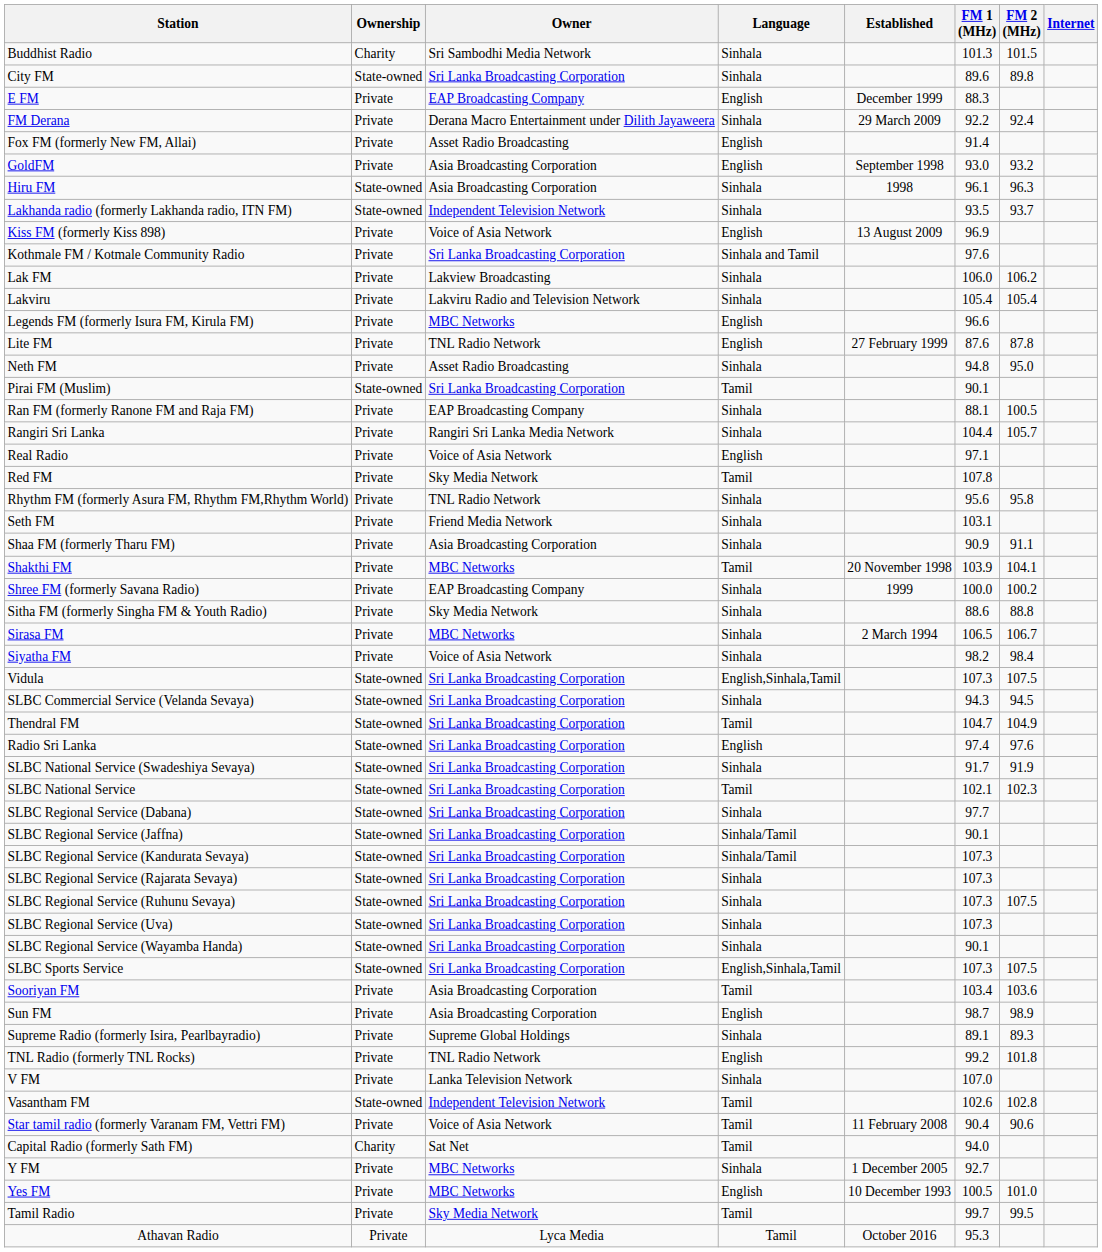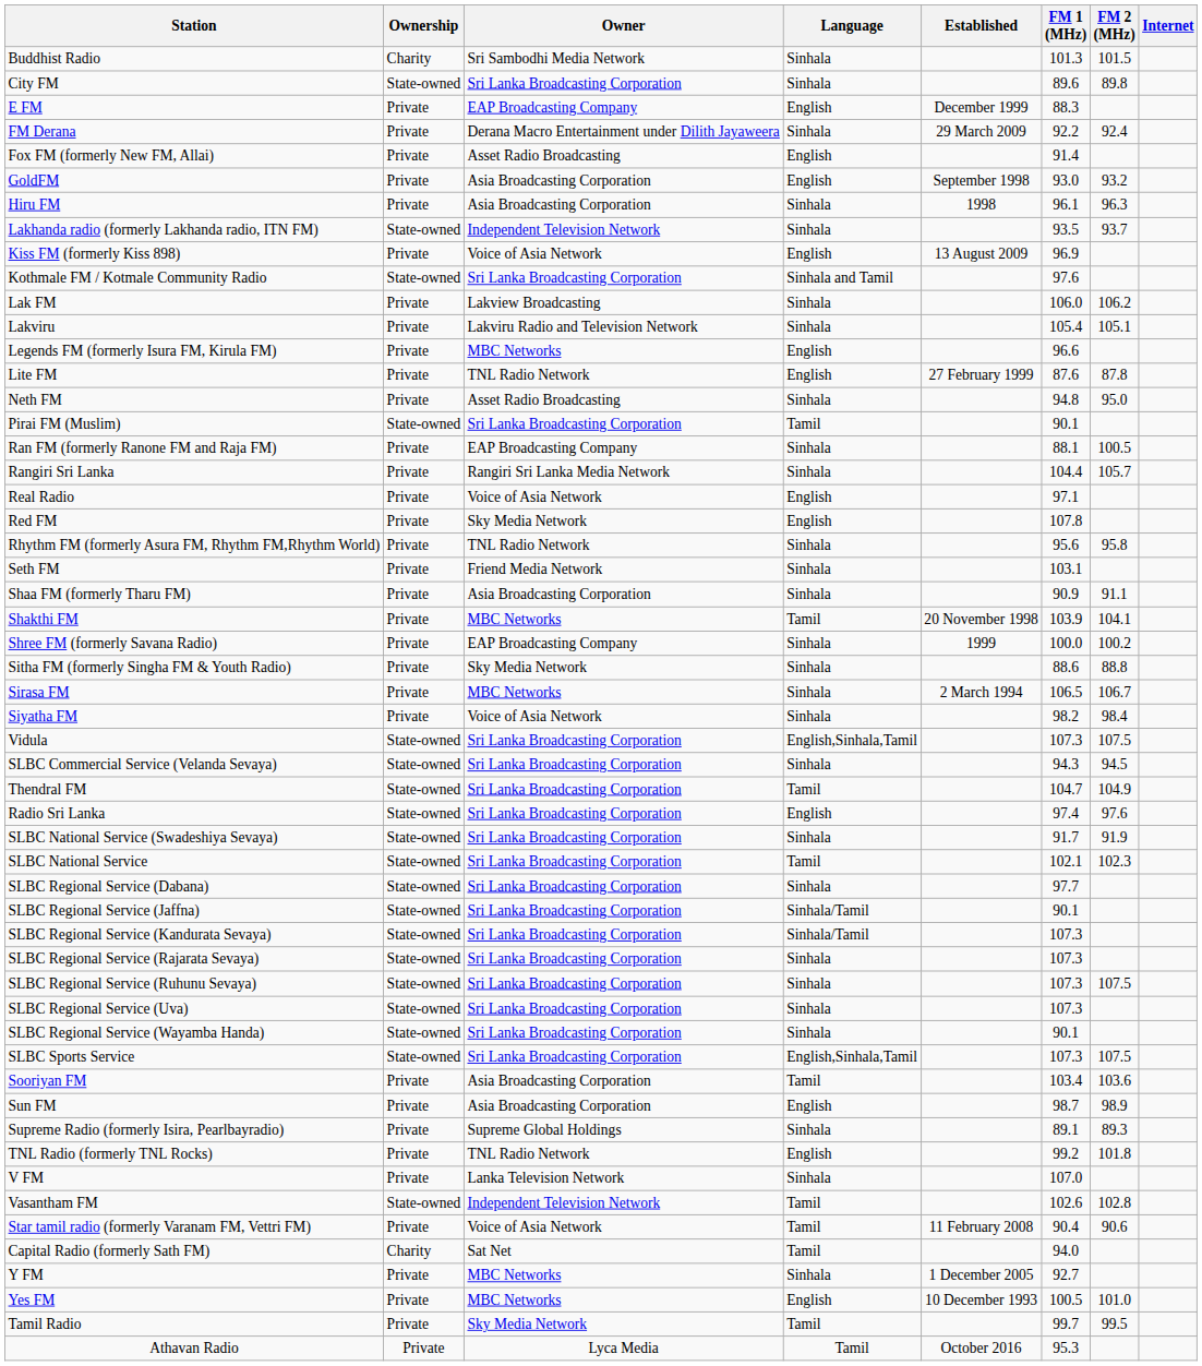 <table class="wikitable sortable static-row-numbers static-row-header-text"  mw- mw-" style="text-align:center; font-size:95%">
 <tr>
 <th>Station</th>
 <th>Ownership</th>
 <th>Owner</th>
 <th>Language</th>
 <th>Established</th>
 <th><a href='#'>FM</a> 1<br>(MHz)</th>
 <th><a href='#'>FM</a> 2<br>(MHz)</th>
 <th><a href='#'>Internet</a></th>
 </tr>
 <tr>
 <td align="left">Buddhist Radio</td>
 <td align="left">Charity</td>
 <td align="left">Sri Sambodhi Media Network</td>
 <td align="left">Sinhala</td>
 <td></td>
 <td>101.3</td>
 <td>101.5</td>
 <td></td>
 </tr>
 <tr>
 <td align="left">City FM</td>
 <td align="left">State-owned</td>
 <td align="left"><a href='#'>Sri Lanka Broadcasting Corporation</a></td>
 <td align="left">Sinhala</td>
 <td></td>
 <td>89.6</td>
 <td>89.8</td>
 <td></td>
 </tr>
 <tr>
 <td align="left"><a href='#'>E FM</a></td>
 <td align="left">Private</td>
 <td align="left"><a href='#'>EAP Broadcasting Company</a></td>
 <td align="left">English</td>
 <td>December 1999</td>
 <td>88.3</td>
 <td></td>
 <td></td>
 </tr>
 <tr>
 <td align="left"><a href='#'>FM Derana</a></td>
 <td align="left">Private</td>
 <td align="left">Derana Macro Entertainment under <a href='#'>Dilith Jayaweera</a></td>
 <td align="left">Sinhala</td>
 <td>29 March 2009</td>
 <td>92.2</td>
 <td>92.4</td>
 <td></td>
 </tr>
 <tr>
 <td align="left">Fox FM (formerly New FM, Allai)</td>
 <td align="left">Private</td>
 <td align="left">Asset Radio Broadcasting</td>
 <td align="left">English</td>
 <td></td>
 <td>91.4</td>
 <td></td>
 <td></td>
 </tr>
 <tr>
 <td align="left"><a href='#'>GoldFM</a></td>
 <td align="left">Private</td>
 <td align="left">Asia Broadcasting Corporation</td>
 <td align="left">English</td>
 <td>September 1998</td>
 <td>93.0</td>
 <td>93.2</td>
 <td></td>
 </tr>
 <tr>
 <td align="left"><a href='#'>Hiru FM</a></td>
-<td align="left">State-owned</td>
+<td align="left">Private</td>
 <td align="left">Asia Broadcasting Corporation</td>
 <td align="left">Sinhala</td>
 <td>1998</td>
 <td>96.1</td>
 <td>96.3</td>
 <td></td>
 </tr>
 <tr>
 <td align="left"><a href='#'>Lakhanda radio</a> (formerly Lakhanda radio, ITN FM)</td>
 <td align="left">State-owned</td>
 <td align="left"><a href='#'>Independent Television Network</a></td>
 <td align="left">Sinhala</td>
 <td></td>
 <td>93.5</td>
 <td>93.7</td>
 <td></td>
 </tr>
 <tr>
 <td align="left"><a href='#'>Kiss FM</a> (formerly Kiss 898)</td>
 <td align="left">Private</td>
 <td align="left">Voice of Asia Network</td>
 <td align="left">English</td>
 <td>13 August 2009</td>
 <td>96.9</td>
 <td></td>
 <td></td>
 </tr>
 <tr>
 <td align="left">Kothmale FM / Kotmale Community Radio</td>
-<td align="left">Private</td>
+<td align="left">State-owned</td>
 <td align="left"><a href='#'>Sri Lanka Broadcasting Corporation</a></td>
 <td align="left">Sinhala and Tamil</td>
 <td></td>
 <td>97.6</td>
 <td></td>
 <td></td>
 </tr>
 <tr>
 <td align="left">Lak FM</td>
 <td align="left">Private</td>
 <td align="left">Lakview Broadcasting</td>
 <td align="left">Sinhala</td>
 <td></td>
 <td>106.0</td>
 <td>106.2</td>
 <td></td>
 </tr>
 <tr>
 <td align="left">Lakviru</td>
 <td align="left">Private</td>
 <td align="left">Lakviru Radio and Television Network</td>
 <td align="left">Sinhala</td>
 <td></td>
 <td>105.4</td>
-<td>105.4</td>
+<td>105.1</td>
 <td></td>
 </tr>
 <tr>
 <td align="left">Legends FM (formerly Isura FM, Kirula FM)</td>
 <td align="left">Private</td>
 <td align="left"><a href='#'>MBC Networks</a></td>
 <td align="left">English</td>
 <td></td>
 <td>96.6</td>
 <td></td>
 <td></td>
 </tr>
 <tr>
 <td align="left">Lite FM</td>
 <td align="left">Private</td>
 <td align="left">TNL Radio Network</td>
 <td align="left">English</td>
 <td>27 February 1999</td>
 <td>87.6</td>
 <td>87.8</td>
 <td></td>
 </tr>
 <tr>
 <td align="left">Neth FM</td>
 <td align="left">Private</td>
 <td align="left">Asset Radio Broadcasting</td>
 <td align="left">Sinhala</td>
 <td></td>
 <td>94.8</td>
 <td>95.0</td>
 <td></td>
 </tr>
 <tr>
 <td align="left">Pirai FM (Muslim)</td>
 <td align="left">State-owned</td>
 <td align="left"><a href='#'>Sri Lanka Broadcasting Corporation</a></td>
 <td align="left">Tamil</td>
 <td></td>
 <td>90.1</td>
 <td></td>
 <td></td>
 </tr>
 <tr>
 <td align="left">Ran FM (formerly Ranone FM and Raja FM)</td>
 <td align="left">Private</td>
 <td align="left">EAP Broadcasting Company</td>
 <td align="left">Sinhala</td>
 <td></td>
 <td>88.1</td>
 <td>100.5</td>
 <td></td>
 </tr>
 <tr>
 <td align="left">Rangiri Sri Lanka</td>
 <td align="left">Private</td>
 <td align="left">Rangiri Sri Lanka Media Network</td>
 <td align="left">Sinhala</td>
 <td></td>
 <td>104.4</td>
 <td>105.7</td>
 <td></td>
 </tr>
 <tr>
 <td align="left">Real Radio</td>
 <td align="left">Private</td>
 <td align="left">Voice of Asia Network</td>
 <td align="left">English</td>
 <td></td>
 <td>97.1</td>
 <td></td>
 <td></td>
 </tr>
 <tr>
 <td align="left">Red FM</td>
 <td align="left">Private</td>
 <td align="left">Sky Media Network</td>
-<td align="left">Tamil</td>
+<td align="left">English</td>
 <td></td>
 <td>107.8</td>
 <td></td>
 <td></td>
 </tr>
 <tr>
 <td align="left">Rhythm FM (formerly Asura FM, Rhythm FM,Rhythm World)</td>
 <td align="left">Private</td>
 <td align="left">TNL Radio Network</td>
 <td align="left">Sinhala</td>
 <td></td>
 <td>95.6</td>
 <td>95.8</td>
 <td></td>
 </tr>
 <tr>
 <td align="left">Seth FM</td>
 <td align="left">Private</td>
 <td align="left">Friend Media Network</td>
 <td align="left">Sinhala</td>
 <td></td>
 <td>103.1</td>
 <td></td>
 <td></td>
 </tr>
 <tr>
 <td align="left">Shaa FM (formerly Tharu FM)</td>
 <td align="left">Private</td>
 <td align="left">Asia Broadcasting Corporation</td>
 <td align="left">Sinhala</td>
 <td></td>
 <td>90.9</td>
 <td>91.1</td>
 <td></td>
 </tr>
 <tr>
 <td align="left"><a href='#'>Shakthi FM</a></td>
 <td align="left">Private</td>
 <td align="left"><a href='#'>MBC Networks</a></td>
 <td align="left">Tamil</td>
 <td>20 November 1998</td>
 <td>103.9</td>
 <td>104.1</td>
 <td></td>
 </tr>
 <tr>
 <td align="left"><a href='#'>Shree FM</a> (formerly Savana Radio)</td>
 <td align="left">Private</td>
 <td align="left">EAP Broadcasting Company</td>
 <td align="left">Sinhala</td>
 <td>1999</td>
 <td>100.0</td>
 <td>100.2</td>
 <td></td>
 </tr>
 <tr>
 <td align="left">Sitha FM (formerly Singha FM & Youth Radio)</td>
 <td align="left">Private</td>
 <td align="left">Sky Media Network</td>
 <td align="left">Sinhala</td>
 <td></td>
 <td>88.6</td>
 <td>88.8</td>
 <td></td>
 </tr>
 <tr>
 <td align="left"><a href='#'>Sirasa FM</a></td>
 <td align="left">Private</td>
 <td align="left"><a href='#'>MBC Networks</a></td>
 <td align="left">Sinhala</td>
 <td>2 March 1994</td>
 <td>106.5</td>
 <td>106.7</td>
 <td></td>
 </tr>
 <tr>
 <td align="left"><a href='#'>Siyatha FM</a></td>
 <td align="left">Private</td>
 <td align="left">Voice of Asia Network</td>
 <td align="left">Sinhala</td>
 <td></td>
 <td>98.2</td>
 <td>98.4</td>
 <td></td>
 </tr>
 <tr>
 <td align="left">Vidula</td>
 <td align="left">State-owned</td>
 <td align="left"><a href='#'>Sri Lanka Broadcasting Corporation</a></td>
 <td align="left">English,Sinhala,Tamil<br></td>
 <td></td>
 <td>107.3</td>
 <td>107.5</td>
 <td></td>
 </tr>
 <tr>
 <td align="left">SLBC Commercial Service (Velanda Sevaya)</td>
 <td align="left">State-owned</td>
 <td align="left"><a href='#'>Sri Lanka Broadcasting Corporation</a></td>
 <td align="left">Sinhala</td>
 <td></td>
 <td>94.3</td>
 <td>94.5</td>
 <td></td>
 </tr>
 <tr>
 <td align="left">Thendral FM</td>
 <td align="left">State-owned</td>
 <td align="left"><a href='#'>Sri Lanka Broadcasting Corporation</a></td>
 <td align="left">Tamil</td>
 <td></td>
 <td>104.7</td>
 <td>104.9</td>
 <td></td>
 </tr>
 <tr>
 <td align="left">Radio Sri Lanka</td>
 <td align="left">State-owned</td>
 <td align="left"><a href='#'>Sri Lanka Broadcasting Corporation</a></td>
 <td align="left">English</td>
 <td></td>
 <td>97.4</td>
 <td>97.6</td>
 <td></td>
 </tr>
 <tr>
 <td align="left">SLBC National Service (Swadeshiya Sevaya)</td>
 <td align="left">State-owned</td>
 <td align="left"><a href='#'>Sri Lanka Broadcasting Corporation</a></td>
 <td align="left">Sinhala</td>
 <td></td>
 <td>91.7</td>
 <td>91.9</td>
 <td></td>
 </tr>
 <tr>
 <td align="left">SLBC National Service</td>
 <td align="left">State-owned</td>
 <td align="left"><a href='#'>Sri Lanka Broadcasting Corporation</a></td>
 <td align="left">Tamil</td>
 <td></td>
 <td>102.1</td>
 <td>102.3</td>
 <td></td>
 </tr>
 <tr>
 <td align="left">SLBC Regional Service (Dabana)</td>
 <td align="left">State-owned</td>
 <td align="left"><a href='#'>Sri Lanka Broadcasting Corporation</a></td>
 <td align="left">Sinhala</td>
 <td></td>
 <td>97.7</td>
 <td></td>
 <td></td>
 </tr>
 <tr>
 <td align="left">SLBC Regional Service (Jaffna)</td>
 <td align="left">State-owned</td>
 <td align="left"><a href='#'>Sri Lanka Broadcasting Corporation</a></td>
 <td align="left">Sinhala/Tamil</td>
 <td></td>
 <td>90.1</td>
 <td></td>
 <td></td>
 </tr>
 <tr>
 <td align="left">SLBC Regional Service (Kandurata Sevaya)</td>
 <td align="left">State-owned</td>
 <td align="left"><a href='#'>Sri Lanka Broadcasting Corporation</a></td>
 <td align="left">Sinhala/Tamil</td>
 <td></td>
 <td>107.3</td>
 <td></td>
 <td></td>
 </tr>
 <tr>
 <td align="left">SLBC Regional Service (Rajarata Sevaya)</td>
 <td align="left">State-owned</td>
 <td align="left"><a href='#'>Sri Lanka Broadcasting Corporation</a></td>
 <td align="left">Sinhala</td>
 <td></td>
 <td>107.3</td>
 <td></td>
 <td></td>
 </tr>
 <tr>
 <td align="left">SLBC Regional Service (Ruhunu Sevaya)</td>
 <td align="left">State-owned</td>
 <td align="left"><a href='#'>Sri Lanka Broadcasting Corporation</a></td>
 <td align="left">Sinhala</td>
 <td></td>
 <td>107.3</td>
 <td>107.5</td>
 <td></td>
 </tr>
 <tr>
 <td align="left">SLBC Regional Service (Uva)</td>
 <td align="left">State-owned</td>
 <td align="left"><a href='#'>Sri Lanka Broadcasting Corporation</a></td>
 <td align="left">Sinhala</td>
 <td></td>
 <td>107.3</td>
 <td></td>
 <td></td>
 </tr>
 <tr>
 <td align="left">SLBC Regional Service (Wayamba Handa)</td>
 <td align="left">State-owned</td>
 <td align="left"><a href='#'>Sri Lanka Broadcasting Corporation</a></td>
 <td align="left">Sinhala</td>
 <td></td>
 <td>90.1</td>
 <td></td>
 <td></td>
 </tr>
 <tr>
 <td align="left">SLBC Sports Service</td>
 <td align="left">State-owned</td>
 <td align="left"><a href='#'>Sri Lanka Broadcasting Corporation</a></td>
 <td align="left">English,Sinhala,Tamil<br></td>
 <td></td>
 <td>107.3</td>
 <td>107.5</td>
 <td></td>
 </tr>
 <tr>
 <td align="left"><a href='#'>Sooriyan FM</a></td>
 <td align="left">Private</td>
 <td align="left">Asia Broadcasting Corporation</td>
 <td align="left">Tamil</td>
 <td></td>
 <td>103.4</td>
 <td>103.6</td>
 <td></td>
 </tr>
 <tr>
 <td align="left">Sun FM</td>
 <td align="left">Private</td>
 <td align="left">Asia Broadcasting Corporation</td>
 <td align="left">English</td>
 <td></td>
 <td>98.7</td>
 <td>98.9</td>
 <td></td>
 </tr>
 <tr>
 <td align="left">Supreme Radio (formerly Isira, Pearlbayradio)</td>
 <td align="left">Private</td>
 <td align="left">Supreme Global Holdings</td>
 <td align="left">Sinhala</td>
 <td></td>
 <td>89.1</td>
 <td>89.3</td>
 <td></td>
 </tr>
 <tr>
 <td align="left">TNL Radio (formerly TNL Rocks)</td>
 <td align="left">Private</td>
 <td align="left">TNL Radio Network</td>
 <td align="left">English</td>
 <td></td>
 <td>99.2</td>
 <td>101.8</td>
 <td></td>
 </tr>
 <tr>
 <td align="left">V FM</td>
 <td align="left">Private</td>
 <td align="left">Lanka Television Network</td>
 <td align="left">Sinhala</td>
 <td></td>
 <td>107.0</td>
 <td></td>
 <td></td>
 </tr>
 <tr>
 <td align="left">Vasantham FM</td>
 <td align="left">State-owned</td>
 <td align="left"><a href='#'>Independent Television Network</a></td>
 <td align="left">Tamil</td>
 <td></td>
 <td>102.6</td>
 <td>102.8</td>
 <td></td>
 </tr>
 <tr>
 <td align="left"><a href='#'>Star tamil radio</a> (formerly Varanam FM, Vettri FM)</td>
 <td align="left">Private</td>
 <td align="left">Voice of Asia Network</td>
 <td align="left">Tamil</td>
 <td>11 February 2008</td>
 <td>90.4</td>
 <td>90.6</td>
 <td></td>
 </tr>
 <tr>
 <td align="left">Capital Radio (formerly Sath FM)</td>
 <td align="left">Charity</td>
 <td align="left">Sat Net</td>
 <td align="left">Tamil</td>
 <td></td>
 <td>94.0</td>
 <td></td>
 <td></td>
 </tr>
 <tr>
 <td align="left">Y FM</td>
 <td align="left">Private</td>
 <td align="left"><a href='#'>MBC Networks</a></td>
 <td align="left">Sinhala</td>
 <td>1 December 2005</td>
 <td>92.7</td>
 <td></td>
 <td></td>
 </tr>
 <tr>
 <td align="left"><a href='#'>Yes FM</a></td>
 <td align="left">Private</td>
 <td align="left"><a href='#'>MBC Networks</a></td>
 <td align="left">English</td>
 <td>10 December 1993</td>
 <td>100.5</td>
 <td>101.0</td>
 <td></td>
 </tr>
 <tr>
 <td align="left">Tamil Radio</td>
 <td align="left">Private</td>
 <td align="left"><a href='#'>Sky Media Network</a></td>
 <td align="left">Tamil</td>
 <td></td>
 <td>99.7</td>
 <td>99.5</td>
 <td></td>
 </tr>
 <tr>
 <td>Athavan Radio</td>
 <td>Private</td>
 <td>Lyca Media</td>
 <td>Tamil</td>
 <td>October 2016</td>
 <td>95.3</td>
 <td></td>
 <td></td>
 </tr>
 </table>
